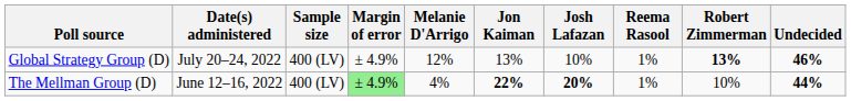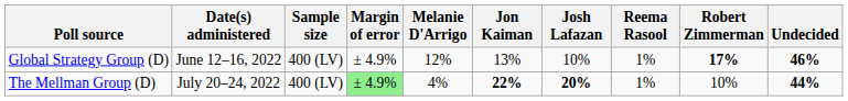 <table class="wikitable" style="font-size:90%;text-align:center;">
 <tr style="vertical-align:bottom">
 <th>Poll source</th>
 <th>Date(s)<br>administered</th>
 <th>Sample<br>size</th>
 <th>Margin<br>of error</th>
 <th style="width:60px;">Melanie<br>D'Arrigo</th>
 <th style="width:60px;">Jon<br>Kaiman</th>
 <th style="width:60px;">Josh<br>Lafazan</th>
 <th style="width:60px;">Reema<br>Rasool</th>
 <th style="width:60px;">Robert<br>Zimmerman</th>
 <th>Undecided</th>
 </tr>
 <tr>
 <td style="text-align:left;"><a href='#'>Global Strategy Group</a> (D)</td>
-<td>July 20–24, 2022</td>
+<td>June 12–16, 2022</td>
 <td>400 (LV)</td>
 <td>± 4.9%</td>
 <td>12%</td>
 <td>13%</td>
 <td>10%</td>
 <td>1%</td>
-<td><strong>13%</strong></td>
+<td><strong>17%</strong></td>
 <td><strong>46%</strong></td>
 </tr>
 <tr>
 <td style="text-align:left;"><a href='#'>The Mellman Group</a> (D)</td>
-<td>June 12–16, 2022</td>
+<td>July 20–24, 2022</td>
 <td>400 (LV)</td>
 <td style="background: lightgreen;">± 4.9%</td>
 <td>4%</td>
 <td><strong>22%</strong></td>
 <td><strong>20%</strong></td>
 <td>1%</td>
 <td>10%</td>
 <td><strong>44%</strong></td>
 </tr>
 </table>
